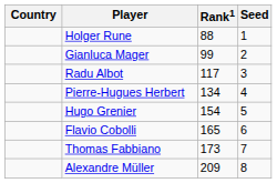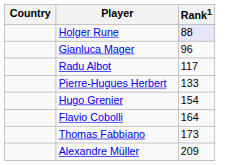 <table class="sortable wikitable">
 <tr>
 <th width="70">Country</th>
 <th width="175">Player</th>
 <th>Rank<sup>1</sup></th>
-<th>Seed</th>
 </tr>
 <tr>
 <td></td>
 <td><a href='#'>Holger Rune</a></td>
-<td>88</td>
-<td>1</td>
+<td style="background: lavender;">88</td>
 </tr>
 <tr>
 <td></td>
 <td><a href='#'>Gianluca Mager</a></td>
-<td>99</td>
-<td>2</td>
+<td>96</td>
 </tr>
 <tr>
 <td></td>
 <td><a href='#'>Radu Albot</a></td>
 <td>117</td>
-<td>3</td>
 </tr>
 <tr>
 <td></td>
 <td><a href='#'>Pierre-Hugues Herbert</a></td>
-<td>134</td>
-<td>4</td>
+<td>133</td>
 </tr>
 <tr>
 <td></td>
 <td><a href='#'>Hugo Grenier</a></td>
 <td>154</td>
-<td>5</td>
 </tr>
 <tr>
 <td></td>
 <td><a href='#'>Flavio Cobolli</a></td>
-<td>165</td>
-<td>6</td>
+<td>164</td>
 </tr>
 <tr>
 <td></td>
 <td><a href='#'>Thomas Fabbiano</a></td>
 <td>173</td>
-<td>7</td>
 </tr>
 <tr>
 <td></td>
 <td><a href='#'>Alexandre Müller</a></td>
 <td>209</td>
-<td>8</td>
 </tr>
 </table>
